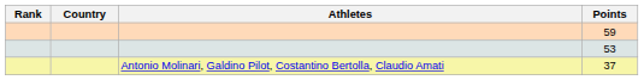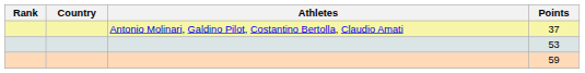 <table class="wikitable" width=65% style="font-size:90%; text-align:center;">
 <tr>
 <th>Rank</th>
 <th>Country</th>
 <th>Athletes</th>
 <th>Points</th>
 </tr>
-<tr bgcolor="#FFDAB9">
+<tr bgcolor="#F7F6A8">
 <td></td>
 <td align=left></td>
-<td></td>
-<td>59</td>
+<td align=left><a href='#'>Antonio Molinari</a>, <a href='#'>Galdino Pilot</a>, <a href='#'>Costantino Bertolla</a>, <a href='#'>Claudio Amati</a></td>
+<td>37</td>
 </tr>
 <tr bgcolor="#DCE5E5">
 <td></td>
 <td align=left></td>
 <td></td>
 <td>53</td>
 </tr>
-<tr bgcolor="#F7F6A8">
+<tr bgcolor="#FFDAB9">
 <td></td>
 <td align=left></td>
-<td align=left><a href='#'>Antonio Molinari</a>, <a href='#'>Galdino Pilot</a>, <a href='#'>Costantino Bertolla</a>, <a href='#'>Claudio Amati</a></td>
-<td>37</td>
+<td></td>
+<td>59</td>
 </tr>
 </table>
